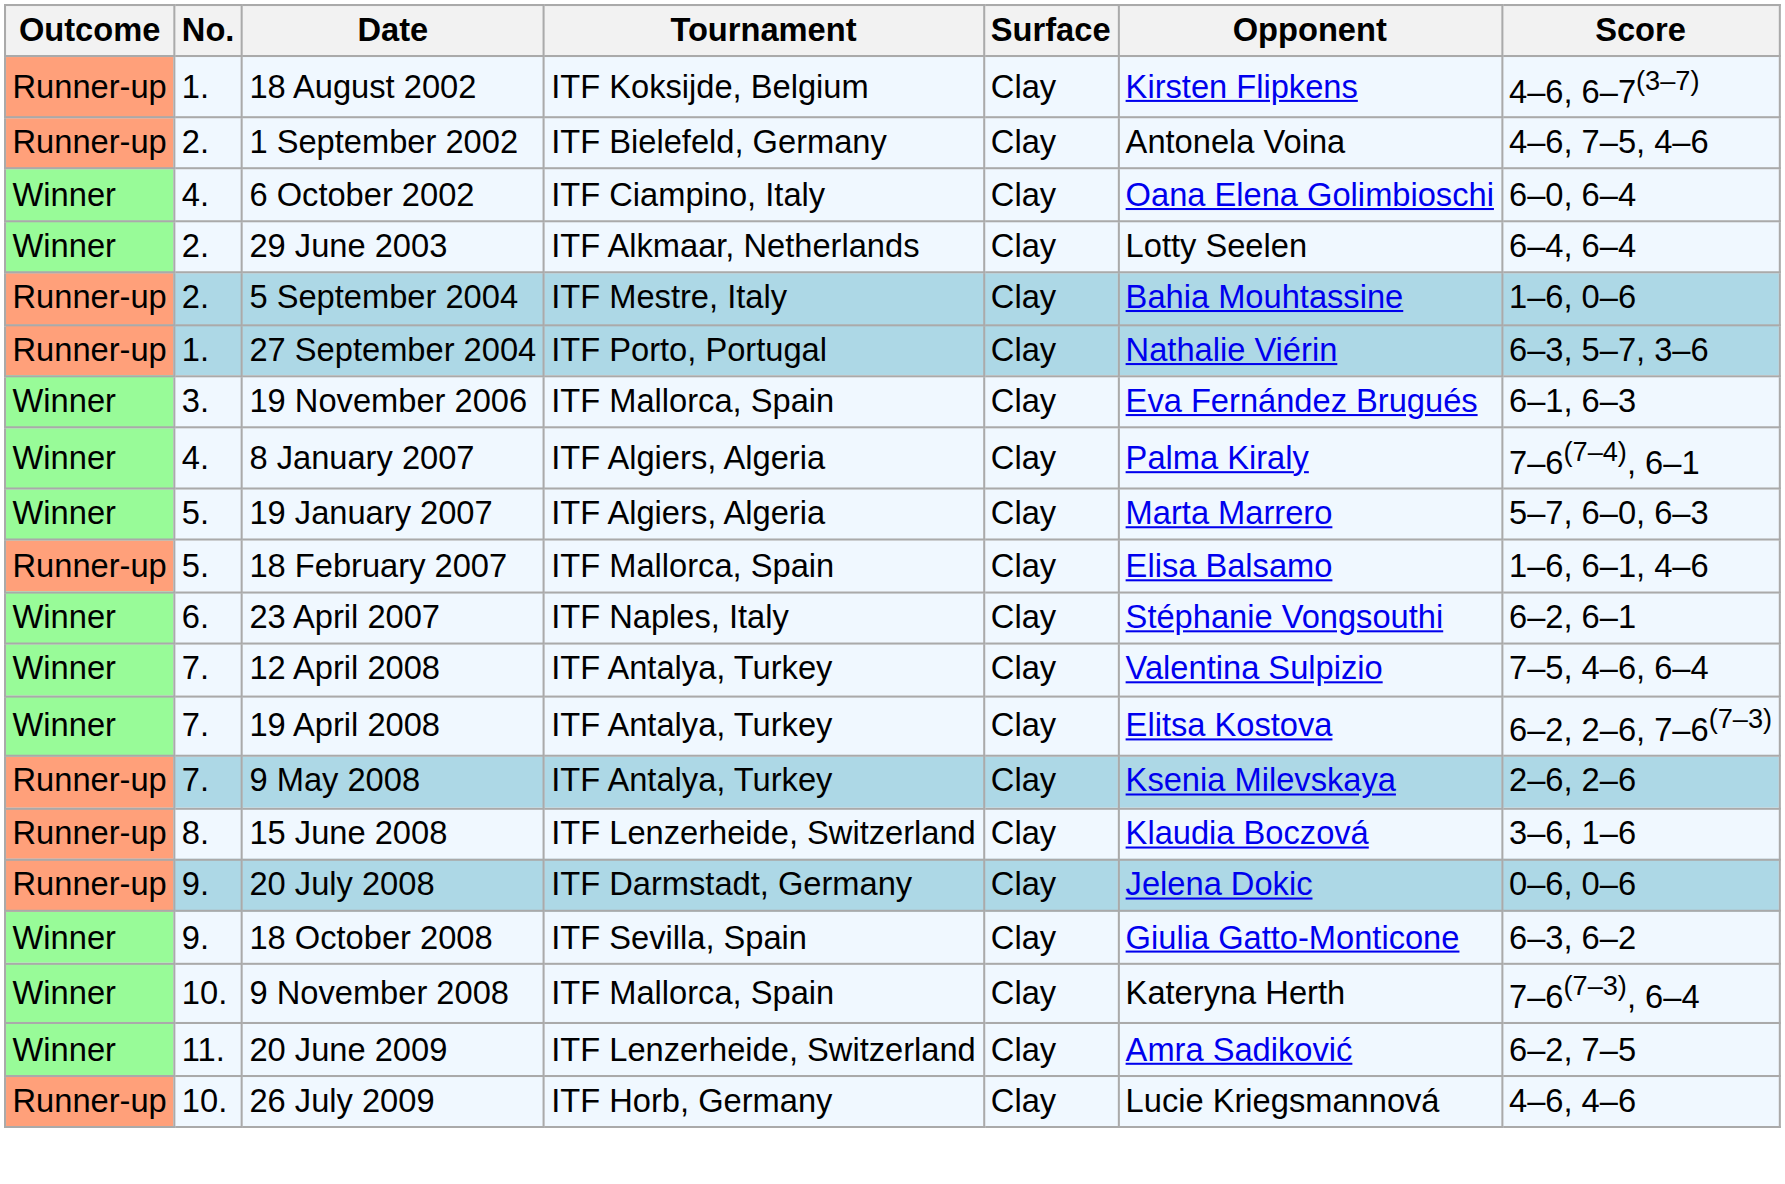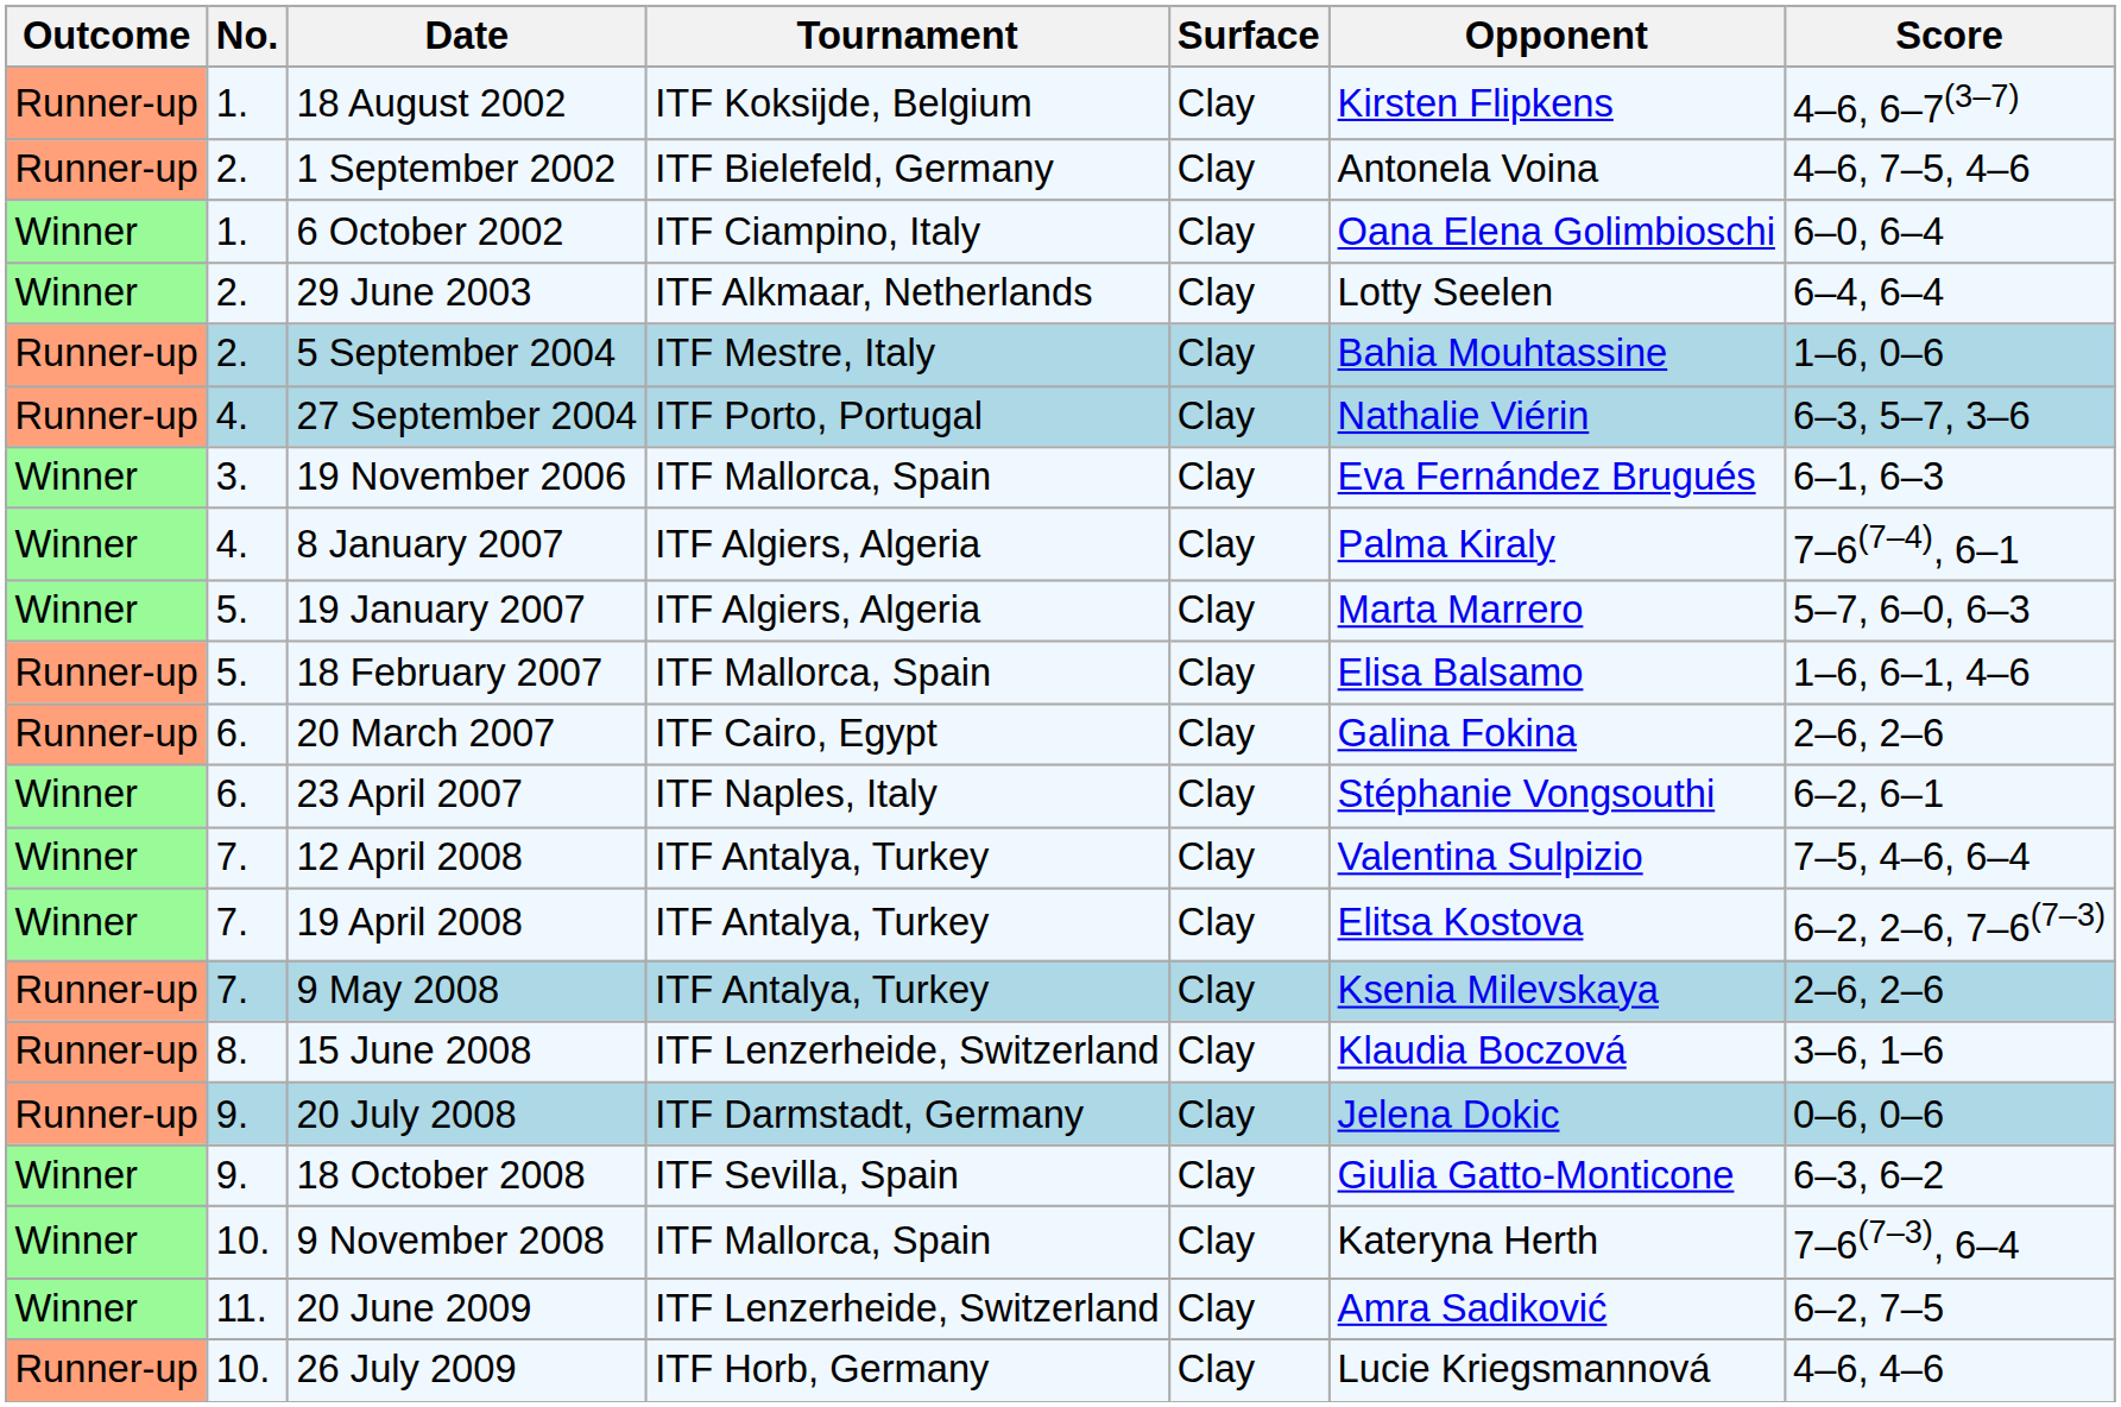 <table class="sortable wikitable">
 <tr>
 <th>Outcome</th>
 <th>No.</th>
 <th>Date</th>
 <th>Tournament</th>
 <th>Surface</th>
 <th>Opponent</th>
 <th class="unsortable">Score</th>
 </tr>
 <tr style="background:#f0f8ff;">
 <td style="background:#ffa07a;">Runner-up</td>
 <td>1.</td>
 <td>18 August 2002</td>
 <td>ITF Koksijde, Belgium</td>
 <td>Clay</td>
 <td> <a href='#'>Kirsten Flipkens</a></td>
 <td>4–6, 6–7<sup>(3–7)</sup></td>
 </tr>
 <tr style="background:#f0f8ff;">
 <td style="background:#ffa07a;">Runner-up</td>
 <td>2.</td>
 <td>1 September 2002</td>
 <td>ITF Bielefeld, Germany</td>
 <td>Clay</td>
 <td> Antonela Voina</td>
 <td>4–6, 7–5, 4–6</td>
 </tr>
 <tr style="background:#f0f8ff;">
 <td style="background:#98fb98;">Winner</td>
-<td>4.</td>
+<td>1.</td>
 <td>6 October 2002</td>
 <td>ITF Ciampino, Italy</td>
 <td>Clay</td>
 <td> <a href='#'>Oana Elena Golimbioschi</a></td>
 <td>6–0, 6–4</td>
 </tr>
 <tr style="background:#f0f8ff;">
 <td style="background:#98fb98;">Winner</td>
 <td>2.</td>
 <td>29 June 2003</td>
 <td>ITF Alkmaar, Netherlands</td>
 <td>Clay</td>
 <td> Lotty Seelen</td>
 <td>6–4, 6–4</td>
 </tr>
 <tr style="background:lightblue;">
 <td style="background:#ffa07a;">Runner-up</td>
 <td>2.</td>
 <td>5 September 2004</td>
 <td>ITF Mestre, Italy</td>
 <td>Clay</td>
 <td> <a href='#'>Bahia Mouhtassine</a></td>
 <td>1–6, 0–6</td>
 </tr>
 <tr style="background:lightblue;">
 <td style="background:#ffa07a;">Runner-up</td>
-<td>1.</td>
+<td>4.</td>
 <td>27 September 2004</td>
 <td>ITF Porto, Portugal</td>
 <td>Clay</td>
 <td> <a href='#'>Nathalie Viérin</a></td>
 <td>6–3, 5–7, 3–6</td>
 </tr>
 <tr bgcolor="#f0f8ff">
 <td style="background:#98fb98;">Winner</td>
 <td>3.</td>
 <td>19 November 2006</td>
 <td>ITF Mallorca, Spain</td>
 <td>Clay</td>
 <td> <a href='#'>Eva Fernández Brugués</a></td>
 <td>6–1, 6–3</td>
 </tr>
 <tr style="background:#f0f8ff;">
 <td bgcolor=98FB98>Winner</td>
 <td>4.</td>
 <td>8 January 2007</td>
 <td>ITF Algiers, Algeria</td>
 <td>Clay</td>
 <td> <a href='#'>Palma Kiraly</a></td>
 <td>7–6<sup>(7–4)</sup>, 6–1</td>
 </tr>
 <tr style="background:#f0f8ff;">
 <td bgcolor=98FB98>Winner</td>
 <td>5.</td>
 <td>19 January 2007</td>
 <td>ITF Algiers, Algeria</td>
 <td>Clay</td>
 <td> <a href='#'>Marta Marrero</a></td>
 <td>5–7, 6–0, 6–3</td>
 </tr>
 <tr style="background:#f0f8ff;">
 <td style="background:#ffa07a;">Runner-up</td>
 <td>5.</td>
 <td>18 February 2007</td>
 <td>ITF Mallorca, Spain</td>
 <td>Clay</td>
 <td> <a href='#'>Elisa Balsamo</a></td>
 <td>1–6, 6–1, 4–6</td>
+</tr>
+<tr style="background:#f0f8ff;">
+<td style="background:#ffa07a;">Runner-up</td>
+<td>6.</td>
+<td>20 March 2007</td>
+<td>ITF Cairo, Egypt</td>
+<td>Clay</td>
+<td> <a href='#'>Galina Fokina</a></td>
+<td>2–6, 2–6</td>
 </tr>
 <tr style="background:#f0f8ff;">
 <td bgcolor=98FB98>Winner</td>
 <td>6.</td>
 <td>23 April 2007</td>
 <td>ITF Naples, Italy</td>
 <td>Clay</td>
 <td> <a href='#'>Stéphanie Vongsouthi</a></td>
 <td>6–2, 6–1</td>
 </tr>
 <tr style="background:#f0f8ff;">
 <td bgcolor=98FB98>Winner</td>
 <td>7.</td>
 <td>12 April 2008</td>
 <td>ITF Antalya, Turkey</td>
 <td>Clay</td>
 <td> <a href='#'>Valentina Sulpizio</a></td>
 <td>7–5, 4–6, 6–4</td>
 </tr>
 <tr style="background:#f0f8ff;">
 <td bgcolor=98FB98>Winner</td>
 <td>7.</td>
 <td>19 April 2008</td>
 <td>ITF Antalya, Turkey</td>
 <td>Clay</td>
 <td> <a href='#'>Elitsa Kostova</a></td>
 <td>6–2, 2–6, 7–6<sup>(7–3)</sup></td>
 </tr>
 <tr style="background:lightblue;">
 <td bgcolor=FFA07A>Runner-up</td>
 <td>7.</td>
 <td>9 May 2008</td>
 <td>ITF Antalya, Turkey</td>
 <td>Clay</td>
 <td> <a href='#'>Ksenia Milevskaya</a></td>
 <td>2–6, 2–6</td>
 </tr>
 <tr style="background:#f0f8ff;">
 <td bgcolor=FFA07A>Runner-up</td>
 <td>8.</td>
 <td>15 June 2008</td>
 <td>ITF Lenzerheide, Switzerland</td>
 <td>Clay</td>
 <td> <a href='#'>Klaudia Boczová</a></td>
 <td>3–6, 1–6</td>
 </tr>
 <tr style="background:lightblue;">
 <td bgcolor=FFA07A>Runner-up</td>
 <td>9.</td>
 <td>20 July 2008</td>
 <td>ITF Darmstadt, Germany</td>
 <td>Clay</td>
 <td> <a href='#'>Jelena Dokic</a></td>
 <td>0–6, 0–6</td>
 </tr>
 <tr bgcolor="#f0f8ff">
 <td style="background:#98fb98;">Winner</td>
 <td>9.</td>
 <td>18 October 2008</td>
 <td>ITF Sevilla, Spain</td>
 <td>Clay</td>
 <td> <a href='#'>Giulia Gatto-Monticone</a></td>
 <td>6–3, 6–2</td>
 </tr>
 <tr style="background:#f0f8ff;">
 <td style="background:#98fb98;">Winner</td>
 <td>10.</td>
 <td>9 November 2008</td>
 <td>ITF Mallorca, Spain</td>
 <td>Clay</td>
 <td> Kateryna Herth</td>
 <td>7–6<sup>(7–3)</sup>, 6–4</td>
 </tr>
 <tr style="background:#f0f8ff;">
 <td style="background:#98fb98;">Winner</td>
 <td>11.</td>
 <td>20 June 2009</td>
 <td>ITF Lenzerheide, Switzerland</td>
 <td>Clay</td>
 <td> <a href='#'>Amra Sadiković</a></td>
 <td>6–2, 7–5</td>
 </tr>
 <tr style="background:#f0f8ff;">
 <td bgcolor=FFA07A>Runner-up</td>
 <td>10.</td>
 <td>26 July 2009</td>
 <td>ITF Horb, Germany</td>
 <td>Clay</td>
 <td> Lucie Kriegsmannová</td>
 <td>4–6, 4–6</td>
 </tr>
 </table>
